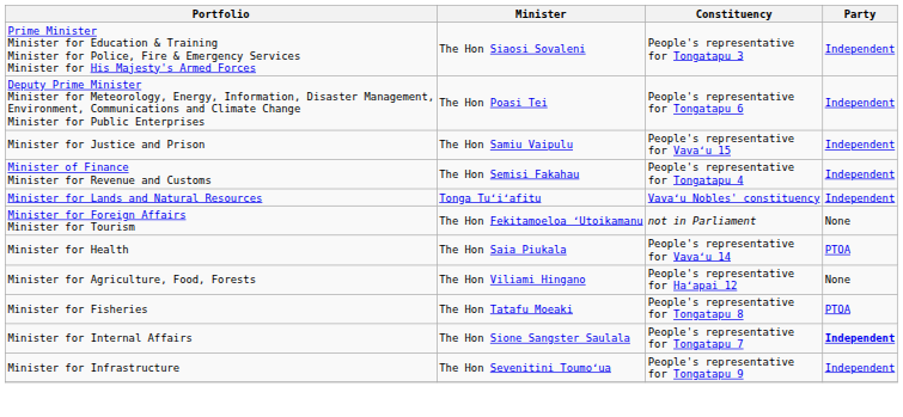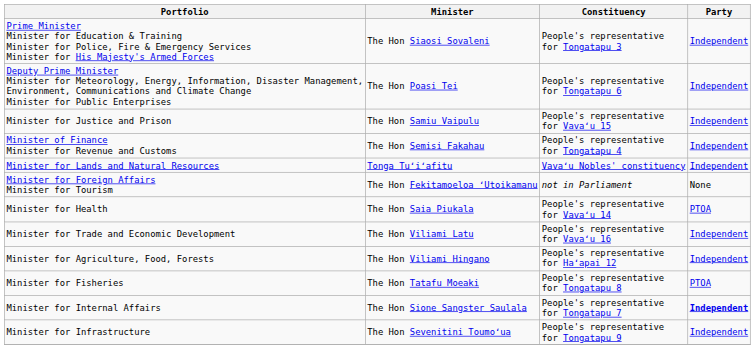 <table class="wikitable">
 <tr>
 <th>Portfolio</th>
 <th>Minister</th>
 <th>Constituency</th>
 <th>Party</th>
 </tr>
 <tr>
 <td><a href='#'>Prime Minister</a> <br> Minister for Education & Training <br> Minister for Police, Fire & Emergency Services <br> Minister for <a href='#'>His Majesty's Armed Forces</a></td>
 <td>The Hon <a href='#'>Siaosi Sovaleni</a></td>
 <td>People's representative<br>for <a href='#'>Tongatapu 3</a></td>
 <td><a href='#'>Independent</a></td>
 </tr>
 <tr>
 <td><a href='#'>Deputy Prime Minister</a> <br> Minister for Meteorology, Energy, Information, Disaster Management, <br>Environment, Communications and Climate Change <br> Minister for Public Enterprises</td>
 <td>The Hon <a href='#'>Poasi Tei</a></td>
 <td>People's representative<br>for <a href='#'>Tongatapu 6</a></td>
 <td><a href='#'>Independent</a></td>
 </tr>
 <tr>
 <td>Minister for Justice and Prison</td>
 <td>The Hon <a href='#'>Samiu Vaipulu</a></td>
 <td>People's representative<br>for <a href='#'>Vavaʻu 15</a></td>
 <td><a href='#'>Independent</a></td>
 </tr>
 <tr>
 <td><a href='#'>Minister of Finance</a> <br> Minister for Revenue and Customs</td>
 <td>The Hon <a href='#'>Semisi Fakahau</a></td>
 <td>People's representative<br>for <a href='#'>Tongatapu 4</a></td>
 <td><a href='#'>Independent</a></td>
 </tr>
 <tr>
 <td><a href='#'>Minister for Lands and Natural Resources</a></td>
 <td><a href='#'>Tonga Tuʻiʻafitu</a></td>
 <td><a href='#'>Vavaʻu Nobles' constituency</a></td>
 <td><a href='#'>Independent</a></td>
 </tr>
 <tr>
 <td><a href='#'>Minister for Foreign Affairs</a> <br> Minister for Tourism</td>
 <td>The Hon <a href='#'>Fekitamoeloa ʻUtoikamanu</a></td>
 <td><em>not in Parliament</em></td>
 <td>None</td>
 </tr>
 <tr>
 <td>Minister for Health</td>
 <td>The Hon <a href='#'>Saia Piukala</a></td>
 <td>People's representative<br>for <a href='#'>Vavaʻu 14</a></td>
 <td><a href='#'>PTOA</a></td>
 </tr>
 <tr>
+<td>Minister for Trade and Economic Development</td>
+<td>The Hon <a href='#'>Viliami Latu</a></td>
+<td>People's representative<br>for <a href='#'>Vavaʻu 16</a></td>
+<td><a href='#'>Independent</a></td>
+</tr>
+<tr>
 <td>Minister for Agriculture, Food, Forests</td>
 <td>The Hon <a href='#'>Viliami Hingano</a></td>
 <td>People's representative<br>for <a href='#'>Haʻapai 12</a></td>
-<td>None</td>
+<td><a href='#'>Independent</a></td>
 </tr>
 <tr>
 <td>Minister for Fisheries</td>
 <td>The Hon <a href='#'>Tatafu Moeaki</a></td>
 <td>People's representative<br>for <a href='#'>Tongatapu 8</a></td>
 <td><a href='#'>PTOA</a></td>
 </tr>
 <tr>
 <td>Minister for Internal Affairs</td>
 <td>The Hon <a href='#'>Sione Sangster Saulala</a></td>
 <td>People's representative<br>for <a href='#'>Tongatapu 7</a></td>
 <td><strong><a href='#'>Independent</a></strong></td>
 </tr>
 <tr>
 <td>Minister for Infrastructure</td>
 <td>The Hon <a href='#'>Sevenitini Toumoʻua</a></td>
 <td>People's representative<br>for <a href='#'>Tongatapu 9</a></td>
 <td><a href='#'>Independent</a></td>
 </tr>
 <tr>
 </tr>
 </table>
